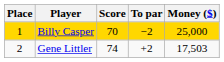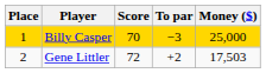 <table class="wikitable">
 <tr>
 <th>Place</th>
 <th>Player</th>
 <th>Score</th>
 <th>To par</th>
 <th>Money (<a href='#'>$</a>)</th>
 </tr>
 <tr style="background:gold">
 <td align=center>1</td>
 <td> <a href='#'>Billy Casper</a></td>
 <td align=center>70</td>
-<td align=center>−2</td>
+<td align=center>−3</td>
 <td align=center>25,000</td>
 </tr>
 <tr>
 <td align=center>2</td>
 <td> <a href='#'>Gene Littler</a></td>
-<td align=center>74</td>
+<td align=center>72</td>
 <td align=center>+2</td>
 <td align=center>17,503</td>
 </tr>
 </table>
